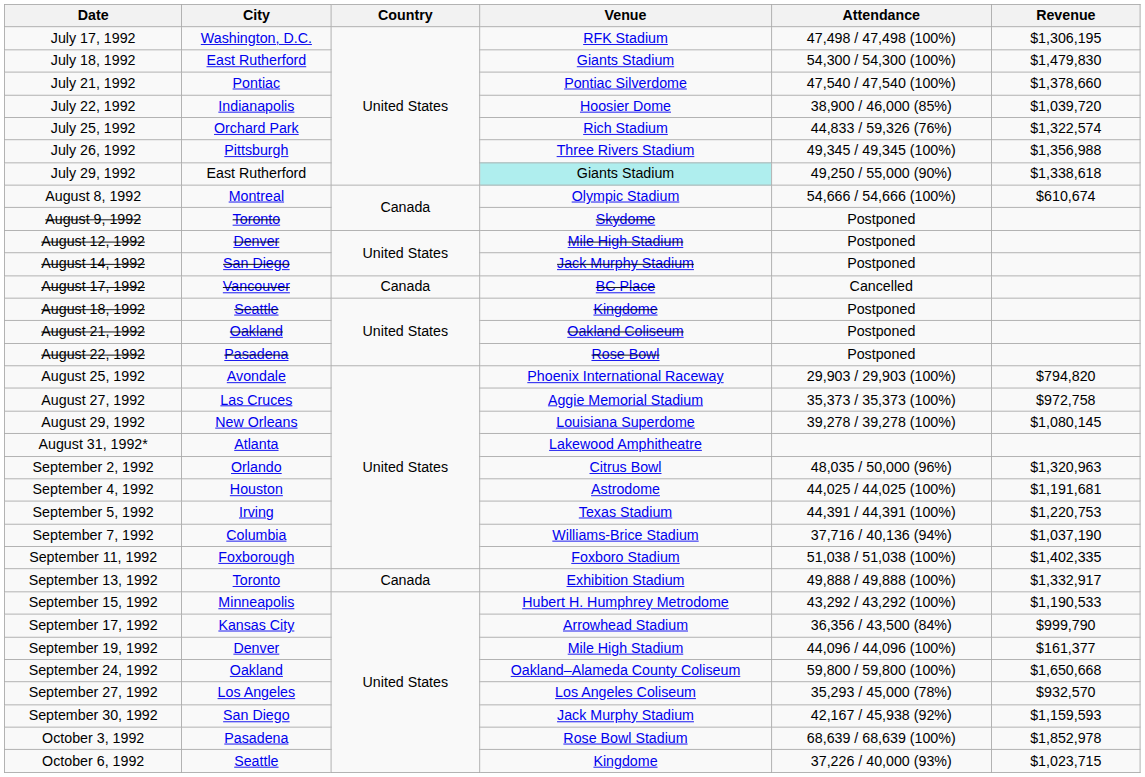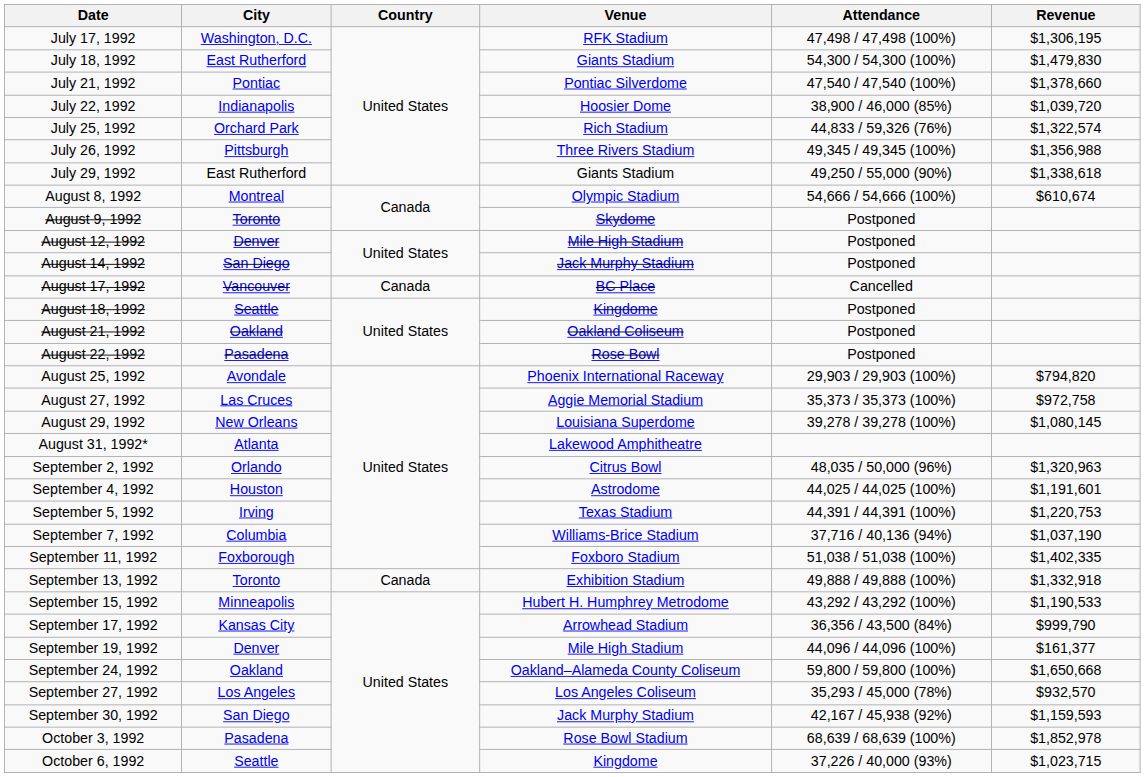 <table class="wikitable plainrowheaders" style="text-align:center;">
 <tr>
 <th scope="col" style="width:12em;">Date</th>
 <th scope="col" style="width:10em;">City</th>
 <th scope="col" style="width:10em;">Country</th>
 <th scope="col" style="width:20em;">Venue</th>
 <th scope="col" style="width:15em;">Attendance</th>
 <th scope="col" style="width:10em;">Revenue</th>
 </tr>
 <tr>
 <td>July 17, 1992</td>
 <td><a href='#'>Washington, D.C.</a></td>
 <td rowspan=7>United States</td>
 <td><a href='#'>RFK Stadium</a></td>
 <td>47,498  / 47,498 (100%)</td>
 <td>$1,306,195</td>
 </tr>
 <tr>
 <td>July 18, 1992</td>
 <td><a href='#'>East Rutherford</a></td>
 <td><a href='#'>Giants Stadium</a></td>
 <td>54,300 / 54,300 (100%)</td>
 <td>$1,479,830</td>
 </tr>
 <tr>
 <td>July 21, 1992</td>
 <td><a href='#'>Pontiac</a></td>
 <td><a href='#'>Pontiac Silverdome</a></td>
 <td>47,540 / 47,540 (100%)</td>
 <td>$1,378,660</td>
 </tr>
 <tr>
 <td>July 22, 1992</td>
 <td><a href='#'>Indianapolis</a></td>
 <td><a href='#'>Hoosier Dome</a></td>
 <td>38,900 / 46,000 (85%)</td>
 <td>$1,039,720</td>
 </tr>
 <tr>
 <td>July 25, 1992</td>
 <td><a href='#'>Orchard Park</a></td>
 <td><a href='#'>Rich Stadium</a></td>
 <td>44,833 / 59,326 (76%)</td>
 <td>$1,322,574</td>
 </tr>
 <tr>
 <td>July 26, 1992</td>
 <td><a href='#'>Pittsburgh</a></td>
 <td><a href='#'>Three Rivers Stadium</a></td>
 <td>49,345 / 49,345 (100%)</td>
 <td>$1,356,988</td>
 </tr>
 <tr>
 <td>July 29, 1992</td>
 <td>East Rutherford</td>
-<td style="background: paleturquoise;">Giants Stadium</td>
+<td>Giants Stadium</td>
 <td>49,250 / 55,000 (90%)</td>
 <td>$1,338,618</td>
 </tr>
 <tr>
 <td>August 8, 1992</td>
 <td><a href='#'>Montreal</a></td>
 <td rowspan=2>Canada</td>
 <td><a href='#'>Olympic Stadium</a></td>
 <td>54,666 / 54,666 (100%)</td>
 <td>$610,674</td>
 </tr>
 <tr>
 <td><s>August 9, 1992</s></td>
 <td><s><a href='#'>Toronto</a></s></td>
 <td><s><a href='#'>Skydome</a></s></td>
 <td>Postponed</td>
 <td></td>
 </tr>
 <tr>
 <td><s>August 12, 1992</s></td>
 <td><s><a href='#'>Denver</a></s></td>
 <td rowspan=2>United States</td>
 <td><s><a href='#'>Mile High Stadium</a></s></td>
 <td>Postponed</td>
 <td></td>
 </tr>
 <tr>
 <td><s>August 14, 1992</s></td>
 <td><s><a href='#'>San Diego</a></s></td>
 <td><s><a href='#'>Jack Murphy Stadium</a></s></td>
 <td>Postponed</td>
 <td></td>
 </tr>
 <tr>
 <td><s>August 17, 1992</s></td>
 <td><s><a href='#'>Vancouver</a></s></td>
 <td>Canada</td>
 <td><s><a href='#'>BC Place</a></s></td>
 <td>Cancelled</td>
 <td></td>
 </tr>
 <tr>
 <td><s>August 18, 1992</s></td>
 <td><s><a href='#'>Seattle</a></s></td>
 <td rowspan=3>United States</td>
 <td><s><a href='#'>Kingdome</a></s></td>
 <td>Postponed</td>
 <td></td>
 </tr>
 <tr>
 <td><s>August 21, 1992</s></td>
 <td><s><a href='#'>Oakland</a></s></td>
 <td><s><a href='#'>Oakland Coliseum</a></s></td>
 <td>Postponed</td>
 <td></td>
 </tr>
 <tr>
 <td><s>August 22, 1992</s></td>
 <td><s><a href='#'>Pasadena</a></s></td>
 <td><s><a href='#'>Rose Bowl</a></s></td>
 <td>Postponed</td>
 <td></td>
 </tr>
 <tr>
 <td>August 25, 1992</td>
 <td><a href='#'>Avondale</a></td>
 <td rowspan="9">United States</td>
 <td><a href='#'>Phoenix International Raceway</a></td>
 <td>29,903 / 29,903 (100%)</td>
 <td>$794,820</td>
 </tr>
 <tr>
 <td>August 27, 1992</td>
 <td><a href='#'>Las Cruces</a></td>
 <td><a href='#'>Aggie Memorial Stadium</a></td>
 <td>35,373 / 35,373 (100%)</td>
 <td>$972,758</td>
 </tr>
 <tr>
 <td>August 29, 1992</td>
 <td><a href='#'>New Orleans</a></td>
 <td><a href='#'>Louisiana Superdome</a></td>
 <td>39,278 / 39,278 (100%)</td>
 <td>$1,080,145</td>
 </tr>
 <tr>
 <td>August 31, 1992*</td>
 <td><a href='#'>Atlanta</a></td>
 <td><a href='#'>Lakewood Amphitheatre</a></td>
 <td></td>
 <td></td>
 </tr>
 <tr>
 <td>September 2, 1992</td>
 <td><a href='#'>Orlando</a></td>
 <td><a href='#'>Citrus Bowl</a></td>
 <td>48,035 / 50,000 (96%)</td>
 <td>$1,320,963</td>
 </tr>
 <tr>
 <td>September 4, 1992</td>
 <td><a href='#'>Houston</a></td>
 <td><a href='#'>Astrodome</a></td>
 <td>44,025 / 44,025 (100%)</td>
-<td>$1,191,681</td>
+<td>$1,191,601</td>
 </tr>
 <tr>
 <td>September 5, 1992</td>
 <td><a href='#'>Irving</a></td>
 <td><a href='#'>Texas Stadium</a></td>
 <td>44,391 / 44,391 (100%)</td>
 <td>$1,220,753</td>
 </tr>
 <tr>
 <td>September 7, 1992</td>
 <td><a href='#'>Columbia</a></td>
 <td><a href='#'>Williams-Brice Stadium</a></td>
 <td>37,716 / 40,136 (94%)</td>
 <td>$1,037,190</td>
 </tr>
 <tr>
 <td>September 11, 1992</td>
 <td><a href='#'>Foxborough</a></td>
 <td><a href='#'>Foxboro Stadium</a></td>
 <td>51,038 / 51,038 (100%)</td>
 <td>$1,402,335</td>
 </tr>
 <tr>
 <td>September 13, 1992</td>
 <td><a href='#'>Toronto</a></td>
 <td>Canada</td>
 <td><a href='#'>Exhibition Stadium</a></td>
 <td>49,888 / 49,888 (100%)</td>
-<td>$1,332,917</td>
+<td>$1,332,918</td>
 </tr>
 <tr>
 <td>September 15, 1992</td>
 <td><a href='#'>Minneapolis</a></td>
 <td rowspan="8">United States</td>
 <td><a href='#'>Hubert H. Humphrey Metrodome</a></td>
 <td>43,292 / 43,292 (100%)</td>
 <td>$1,190,533</td>
 </tr>
 <tr>
 <td>September 17, 1992</td>
 <td><a href='#'>Kansas City</a></td>
 <td><a href='#'>Arrowhead Stadium</a></td>
 <td>36,356 / 43,500 (84%)</td>
 <td>$999,790</td>
 </tr>
 <tr>
 <td>September 19, 1992</td>
 <td><a href='#'>Denver</a></td>
 <td><a href='#'>Mile High Stadium</a></td>
 <td>44,096 / 44,096 (100%)</td>
 <td>$161,377</td>
 </tr>
 <tr>
 <td>September 24, 1992</td>
 <td><a href='#'>Oakland</a></td>
 <td><a href='#'>Oakland–Alameda County Coliseum</a></td>
 <td>59,800 / 59,800 (100%)</td>
 <td>$1,650,668</td>
 </tr>
 <tr>
 <td>September 27, 1992</td>
 <td><a href='#'>Los Angeles</a></td>
 <td><a href='#'>Los Angeles Coliseum</a></td>
 <td>35,293 / 45,000 (78%)</td>
 <td>$932,570</td>
 </tr>
 <tr>
 <td>September 30, 1992</td>
 <td><a href='#'>San Diego</a></td>
 <td><a href='#'>Jack Murphy Stadium</a></td>
 <td>42,167 / 45,938 (92%)</td>
 <td>$1,159,593</td>
 </tr>
 <tr>
 <td>October 3, 1992</td>
 <td><a href='#'>Pasadena</a></td>
 <td><a href='#'>Rose Bowl Stadium</a></td>
 <td>68,639 / 68,639 (100%)</td>
 <td>$1,852,978</td>
 </tr>
 <tr>
 <td>October 6, 1992</td>
 <td><a href='#'>Seattle</a></td>
 <td><a href='#'>Kingdome</a></td>
 <td>37,226 / 40,000 (93%)</td>
 <td>$1,023,715</td>
 </tr>
 </table>
